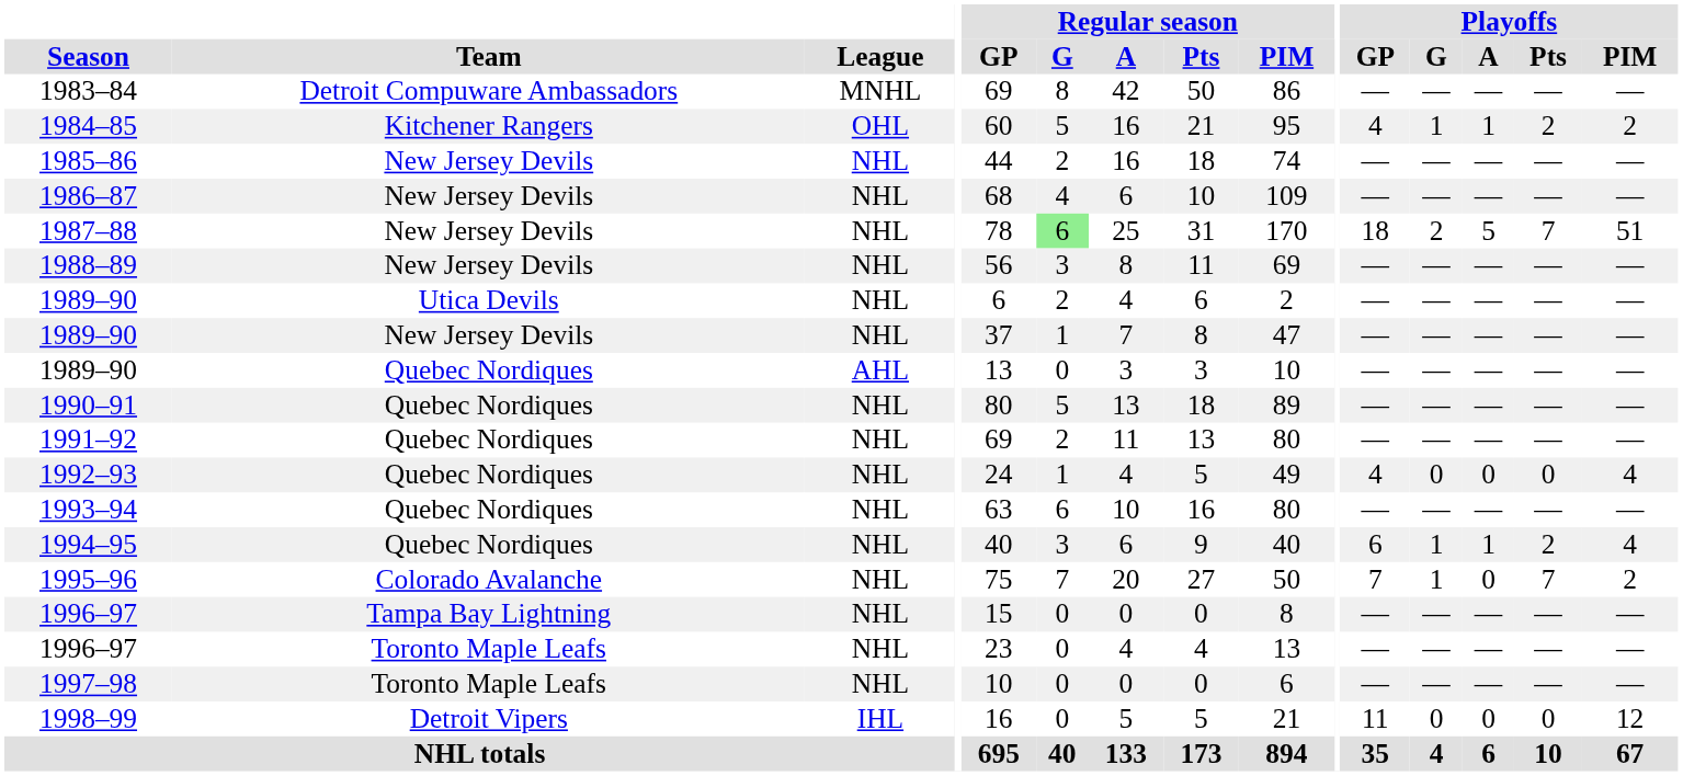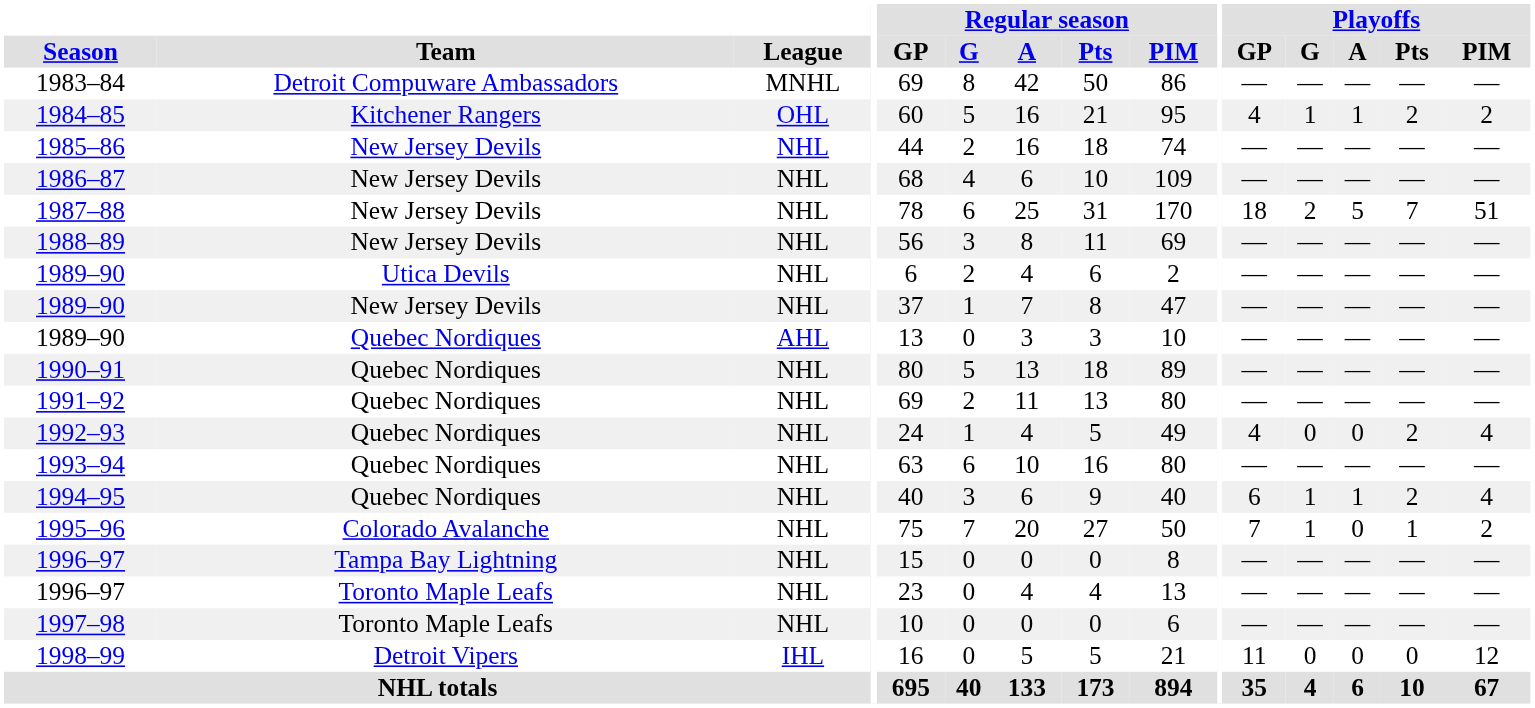 <table border="0" cellpadding="1" cellspacing="0" style="text-align:center; width:60em;">
 <tr bgcolor="#e0e0e0">
 <th colspan="3" bgcolor="#ffffff"></th>
 <th rowspan="99" bgcolor="#ffffff"></th>
 <th colspan="5"><a href='#'>Regular season</a></th>
 <th rowspan="99" bgcolor="#ffffff"></th>
 <th colspan="5"><a href='#'>Playoffs</a></th>
 </tr>
 <tr bgcolor="#e0e0e0">
 <th><a href='#'>Season</a></th>
 <th>Team</th>
 <th>League</th>
 <th>GP</th>
 <th><a href='#'>G</a></th>
 <th><a href='#'>A</a></th>
 <th><a href='#'>Pts</a></th>
 <th><a href='#'>PIM</a></th>
 <th>GP</th>
 <th>G</th>
 <th>A</th>
 <th>Pts</th>
 <th>PIM</th>
 </tr>
 <tr>
 <td>1983–84</td>
 <td><a href='#'>Detroit Compuware Ambassadors</a></td>
 <td>MNHL</td>
 <td>69</td>
 <td>8</td>
 <td>42</td>
 <td>50</td>
 <td>86</td>
 <td>—</td>
 <td>—</td>
 <td>—</td>
 <td>—</td>
 <td>—</td>
 </tr>
 <tr bgcolor="#f0f0f0">
 <td><a href='#'>1984–85</a></td>
 <td><a href='#'>Kitchener Rangers</a></td>
 <td><a href='#'>OHL</a></td>
 <td>60</td>
 <td>5</td>
 <td>16</td>
 <td>21</td>
 <td>95</td>
 <td>4</td>
 <td>1</td>
 <td>1</td>
 <td>2</td>
 <td>2</td>
 </tr>
 <tr>
 <td><a href='#'>1985–86</a></td>
 <td><a href='#'>New Jersey Devils</a></td>
 <td><a href='#'>NHL</a></td>
 <td>44</td>
 <td>2</td>
 <td>16</td>
 <td>18</td>
 <td>74</td>
 <td>—</td>
 <td>—</td>
 <td>—</td>
 <td>—</td>
 <td>—</td>
 </tr>
 <tr bgcolor="#f0f0f0">
 <td><a href='#'>1986–87</a></td>
 <td>New Jersey Devils</td>
 <td>NHL</td>
 <td>68</td>
 <td>4</td>
 <td>6</td>
 <td>10</td>
 <td>109</td>
 <td>—</td>
 <td>—</td>
 <td>—</td>
 <td>—</td>
 <td>—</td>
 </tr>
 <tr>
 <td><a href='#'>1987–88</a></td>
 <td>New Jersey Devils</td>
 <td>NHL</td>
 <td>78</td>
-<td style="background: lightgreen;">6</td>
+<td>6</td>
 <td>25</td>
 <td>31</td>
 <td>170</td>
 <td>18</td>
 <td>2</td>
 <td>5</td>
 <td>7</td>
 <td>51</td>
 </tr>
 <tr bgcolor="#f0f0f0">
 <td><a href='#'>1988–89</a></td>
 <td>New Jersey Devils</td>
 <td>NHL</td>
 <td>56</td>
 <td>3</td>
 <td>8</td>
 <td>11</td>
 <td>69</td>
 <td>—</td>
 <td>—</td>
 <td>—</td>
 <td>—</td>
 <td>—</td>
 </tr>
 <tr>
 <td><a href='#'>1989–90</a></td>
 <td><a href='#'>Utica Devils</a></td>
 <td>NHL</td>
 <td>6</td>
 <td>2</td>
 <td>4</td>
 <td>6</td>
 <td>2</td>
 <td>—</td>
 <td>—</td>
 <td>—</td>
 <td>—</td>
 <td>—</td>
 </tr>
 <tr bgcolor="#f0f0f0">
 <td><a href='#'>1989–90</a></td>
 <td>New Jersey Devils</td>
 <td>NHL</td>
 <td>37</td>
 <td>1</td>
 <td>7</td>
 <td>8</td>
 <td>47</td>
 <td>—</td>
 <td>—</td>
 <td>—</td>
 <td>—</td>
 <td>—</td>
 </tr>
 <tr>
 <td>1989–90</td>
 <td><a href='#'>Quebec Nordiques</a></td>
 <td><a href='#'>AHL</a></td>
 <td>13</td>
 <td>0</td>
 <td>3</td>
 <td>3</td>
 <td>10</td>
 <td>—</td>
 <td>—</td>
 <td>—</td>
 <td>—</td>
 <td>—</td>
 </tr>
 <tr bgcolor="#f0f0f0">
 <td><a href='#'>1990–91</a></td>
 <td>Quebec Nordiques</td>
 <td>NHL</td>
 <td>80</td>
 <td>5</td>
 <td>13</td>
 <td>18</td>
 <td>89</td>
 <td>—</td>
 <td>—</td>
 <td>—</td>
 <td>—</td>
 <td>—</td>
 </tr>
 <tr>
 <td><a href='#'>1991–92</a></td>
 <td>Quebec Nordiques</td>
 <td>NHL</td>
 <td>69</td>
 <td>2</td>
 <td>11</td>
 <td>13</td>
 <td>80</td>
 <td>—</td>
 <td>—</td>
 <td>—</td>
 <td>—</td>
 <td>—</td>
 </tr>
 <tr bgcolor="#f0f0f0">
 <td><a href='#'>1992–93</a></td>
 <td>Quebec Nordiques</td>
 <td>NHL</td>
 <td>24</td>
 <td>1</td>
 <td>4</td>
 <td>5</td>
 <td>49</td>
 <td>4</td>
 <td>0</td>
 <td>0</td>
-<td>0</td>
+<td>2</td>
 <td>4</td>
 </tr>
 <tr>
 <td><a href='#'>1993–94</a></td>
 <td>Quebec Nordiques</td>
 <td>NHL</td>
 <td>63</td>
 <td>6</td>
 <td>10</td>
 <td>16</td>
 <td>80</td>
 <td>—</td>
 <td>—</td>
 <td>—</td>
 <td>—</td>
 <td>—</td>
 </tr>
 <tr bgcolor="#f0f0f0">
 <td><a href='#'>1994–95</a></td>
 <td>Quebec Nordiques</td>
 <td>NHL</td>
 <td>40</td>
 <td>3</td>
 <td>6</td>
 <td>9</td>
 <td>40</td>
 <td>6</td>
 <td>1</td>
 <td>1</td>
 <td>2</td>
 <td>4</td>
 </tr>
 <tr>
 <td><a href='#'>1995–96</a></td>
 <td><a href='#'>Colorado Avalanche</a></td>
 <td>NHL</td>
 <td>75</td>
 <td>7</td>
 <td>20</td>
 <td>27</td>
 <td>50</td>
 <td>7</td>
 <td>1</td>
 <td>0</td>
-<td>7</td>
+<td>1</td>
 <td>2</td>
 </tr>
 <tr bgcolor="#f0f0f0">
 <td><a href='#'>1996–97</a></td>
 <td><a href='#'>Tampa Bay Lightning</a></td>
 <td>NHL</td>
 <td>15</td>
 <td>0</td>
 <td>0</td>
 <td>0</td>
 <td>8</td>
 <td>—</td>
 <td>—</td>
 <td>—</td>
 <td>—</td>
 <td>—</td>
 </tr>
 <tr>
 <td>1996–97</td>
 <td><a href='#'>Toronto Maple Leafs</a></td>
 <td>NHL</td>
 <td>23</td>
 <td>0</td>
 <td>4</td>
 <td>4</td>
 <td>13</td>
 <td>—</td>
 <td>—</td>
 <td>—</td>
 <td>—</td>
 <td>—</td>
 </tr>
 <tr bgcolor="#f0f0f0">
 <td><a href='#'>1997–98</a></td>
 <td>Toronto Maple Leafs</td>
 <td>NHL</td>
 <td>10</td>
 <td>0</td>
 <td>0</td>
 <td>0</td>
 <td>6</td>
 <td>—</td>
 <td>—</td>
 <td>—</td>
 <td>—</td>
 <td>—</td>
 </tr>
 <tr>
 <td><a href='#'>1998–99</a></td>
 <td><a href='#'>Detroit Vipers</a></td>
 <td><a href='#'>IHL</a></td>
 <td>16</td>
 <td>0</td>
 <td>5</td>
 <td>5</td>
 <td>21</td>
 <td>11</td>
 <td>0</td>
 <td>0</td>
 <td>0</td>
 <td>12</td>
 </tr>
 <tr bgcolor="#e0e0e0">
 <th colspan="3">NHL totals</th>
 <th>695</th>
 <th>40</th>
 <th>133</th>
 <th>173</th>
 <th>894</th>
 <th>35</th>
 <th>4</th>
 <th>6</th>
 <th>10</th>
 <th>67</th>
 </tr>
 </table>
